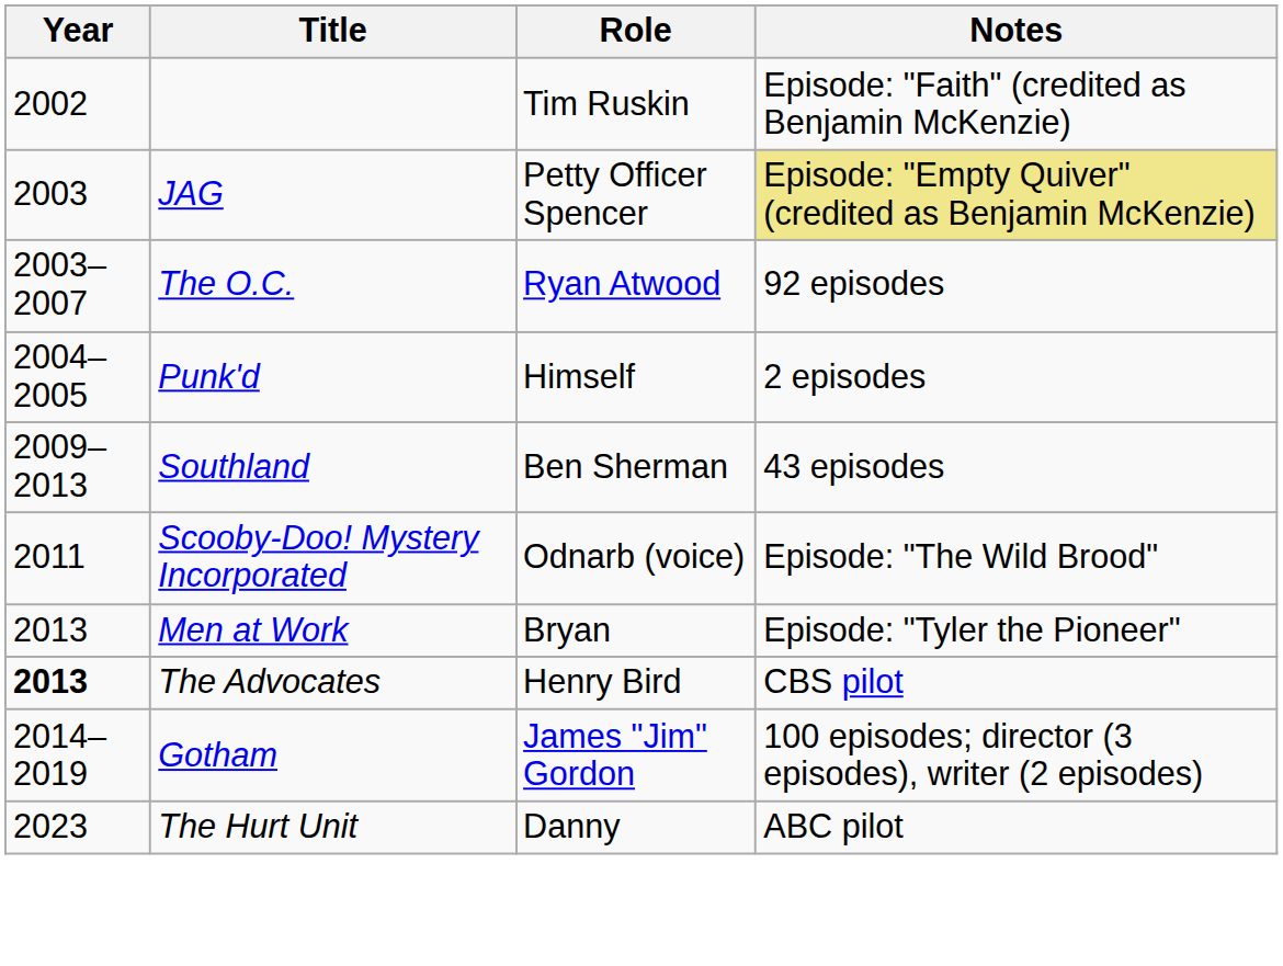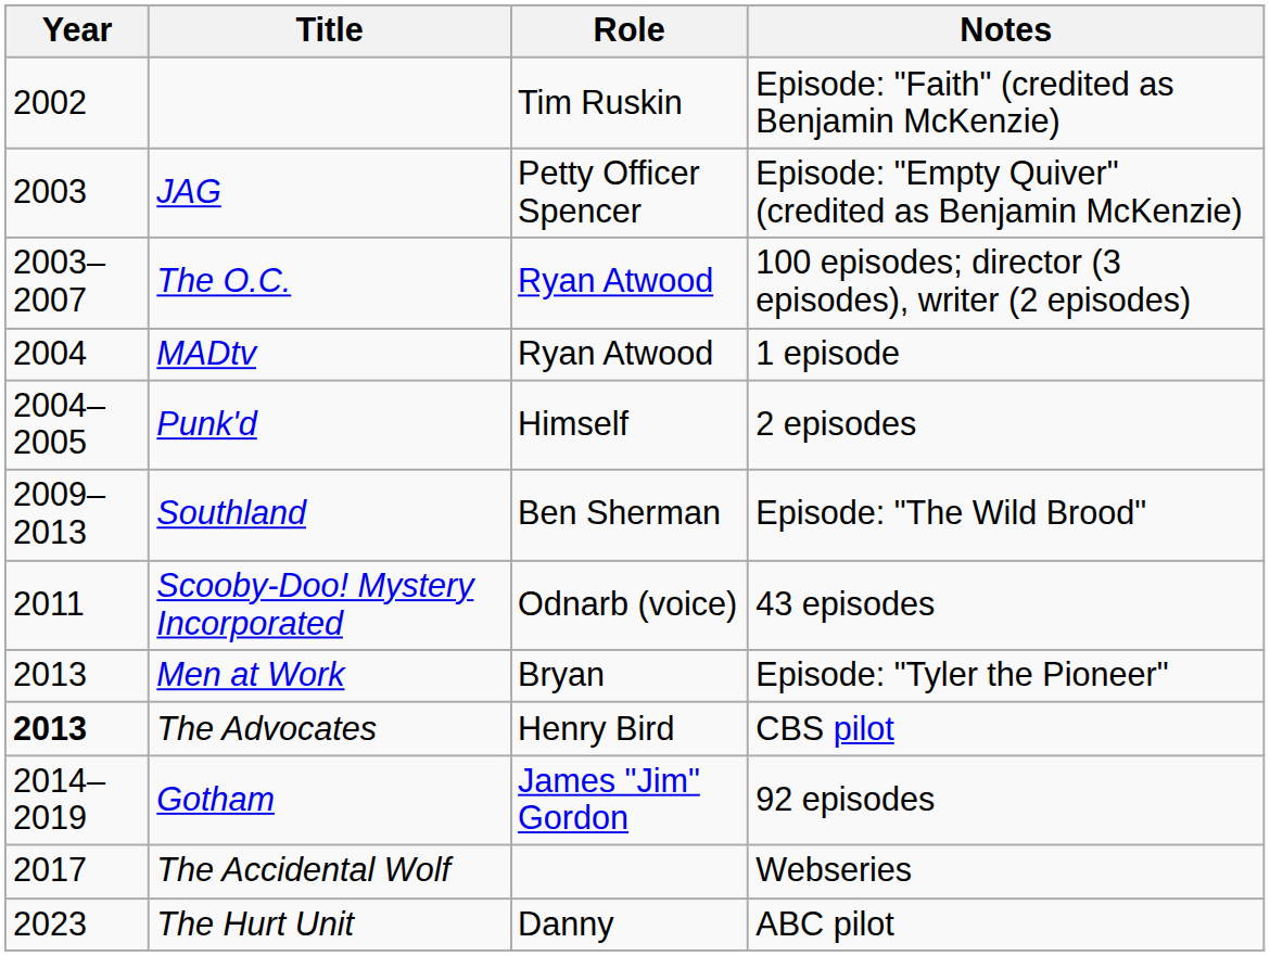 <table class="wikitable sortable">
 <tr>
 <th>Year</th>
 <th>Title</th>
 <th>Role</th>
 <th class="unsortable">Notes</th>
 </tr>
 <tr>
 <td>2002</td>
 <td><em></em></td>
 <td>Tim Ruskin</td>
 <td>Episode: "Faith" (credited as Benjamin McKenzie)</td>
 </tr>
 <tr>
 <td>2003</td>
 <td><em><a href='#'>JAG</a></em></td>
 <td>Petty Officer Spencer</td>
-<td style="background: khaki;">Episode: "Empty Quiver" (credited as Benjamin McKenzie)</td>
+<td>Episode: "Empty Quiver" (credited as Benjamin McKenzie)</td>
 </tr>
 <tr>
 <td>2003–2007</td>
 <td><em><a href='#'>The O.C.</a></em></td>
 <td><a href='#'>Ryan Atwood</a></td>
-<td>92 episodes</td>
+<td>100 episodes; director (3 episodes), writer (2 episodes)</td>
+</tr>
+<tr>
+<td>2004</td>
+<td><em><a href='#'>MADtv</a></em></td>
+<td>Ryan Atwood</td>
+<td>1 episode</td>
 </tr>
 <tr>
 <td>2004–2005</td>
 <td><em><a href='#'>Punk'd</a></em></td>
 <td>Himself</td>
 <td>2 episodes</td>
 </tr>
 <tr>
 <td>2009–2013</td>
 <td><em><a href='#'>Southland</a></em></td>
 <td>Ben Sherman</td>
-<td>43 episodes</td>
+<td>Episode: "The Wild Brood"</td>
 </tr>
 <tr>
 <td>2011</td>
 <td><em><a href='#'>Scooby-Doo! Mystery Incorporated</a></em></td>
 <td>Odnarb (voice)</td>
-<td>Episode: "The Wild Brood"</td>
+<td>43 episodes</td>
 </tr>
 <tr>
 <td>2013</td>
 <td><em><a href='#'>Men at Work</a></em></td>
 <td>Bryan</td>
 <td>Episode: "Tyler the Pioneer"</td>
 </tr>
 <tr>
 <td><strong>2013</strong></td>
 <td><em>The Advocates</em></td>
 <td>Henry Bird</td>
 <td>CBS <a href='#'>pilot</a></td>
 </tr>
 <tr>
 <td>2014–2019</td>
 <td><em><a href='#'>Gotham</a></em></td>
 <td><a href='#'>James "Jim" Gordon</a></td>
-<td>100 episodes; director (3 episodes), writer (2 episodes)</td>
+<td>92 episodes</td>
+</tr>
+<tr>
+<td>2017</td>
+<td><em>The Accidental Wolf</em></td>
+<td></td>
+<td>Webseries</td>
 </tr>
 <tr>
 <td>2023</td>
 <td><em>The Hurt Unit</em></td>
 <td>Danny</td>
 <td>ABC pilot</td>
 </tr>
 </table>
